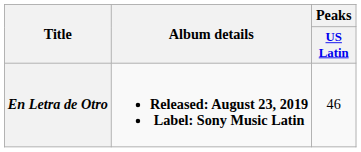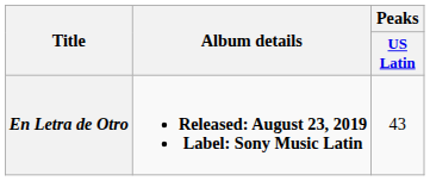 <table class="wikitable plainrowheaders" style="text-align:center;">
 <tr>
 <th scope="col" rowspan="2">Title</th>
 <th scope="col" rowspan="2">Album details</th>
 <th scope="col" colspan="1">Peaks</th>
 </tr>
 <tr>
 <th scope="col" style="width:3em;font-size:90%;"><a href='#'>US<br>Latin</a><br></th>
 </tr>
 <tr>
 <th scope="row"><em>En Letra de Otro</em></th>
 <td><strong><br><ul><li>Released: August 23, 2019</li><li>Label: Sony Music Latin</li></ul></strong></td>
-<td>46</td>
+<td>43</td>
 </tr>
 </table>
